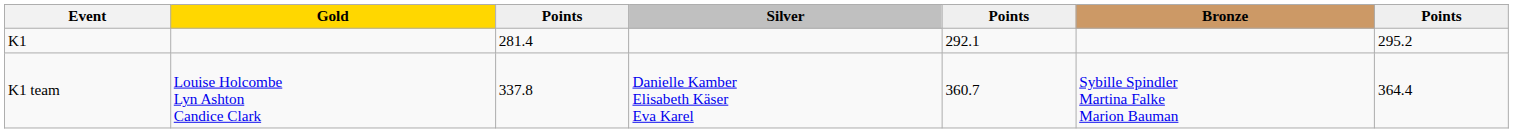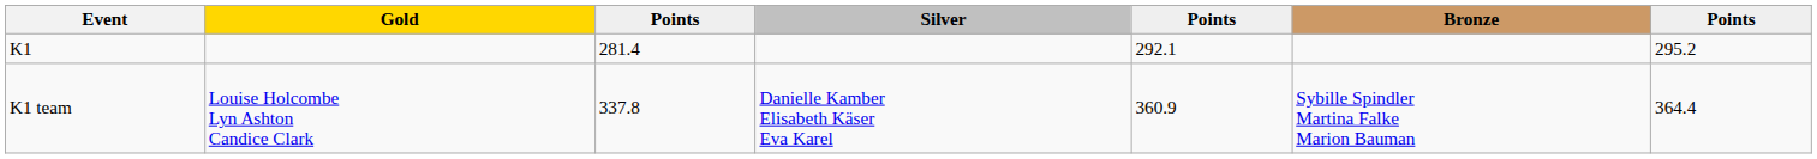 <table class="wikitable" width=100%>
 <tr>
 <th>Event</th>
 <td align=center bgcolor="gold"><strong>Gold</strong></td>
 <td align=center bgcolor="EFEFEF"><strong>Points</strong></td>
 <td align=center bgcolor="silver"><strong>Silver</strong></td>
 <td align=center bgcolor="EFEFEF"><strong>Points</strong></td>
 <td align=center bgcolor="CC9966"><strong>Bronze</strong></td>
 <td align=center bgcolor="EFEFEF"><strong>Points</strong></td>
 </tr>
 <tr>
 <td>K1</td>
 <td></td>
 <td>281.4</td>
 <td></td>
 <td>292.1</td>
 <td></td>
 <td>295.2</td>
 </tr>
 <tr>
 <td>K1 team</td>
 <td><br><a href='#'>Louise Holcombe</a><br><a href='#'>Lyn Ashton</a><br><a href='#'>Candice Clark</a></td>
 <td>337.8</td>
 <td><br><a href='#'>Danielle Kamber</a><br><a href='#'>Elisabeth Käser</a><br><a href='#'>Eva Karel</a></td>
-<td>360.7</td>
+<td>360.9</td>
 <td><br><a href='#'>Sybille Spindler</a><br><a href='#'>Martina Falke</a><br><a href='#'>Marion Bauman</a></td>
 <td>364.4</td>
 </tr>
 </table>
